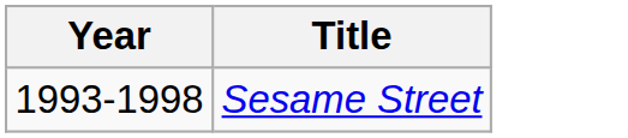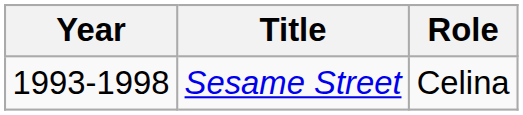 <table class="wikitable sortable">
 <tr>
 <th>Year</th>
 <th>Title</th>
+<th>Role</th>
 </tr>
 <tr>
 <td>1993-1998</td>
 <td><em><a href='#'>Sesame Street</a></em></td>
+<td>Celina</td>
 </tr>
 </table>
